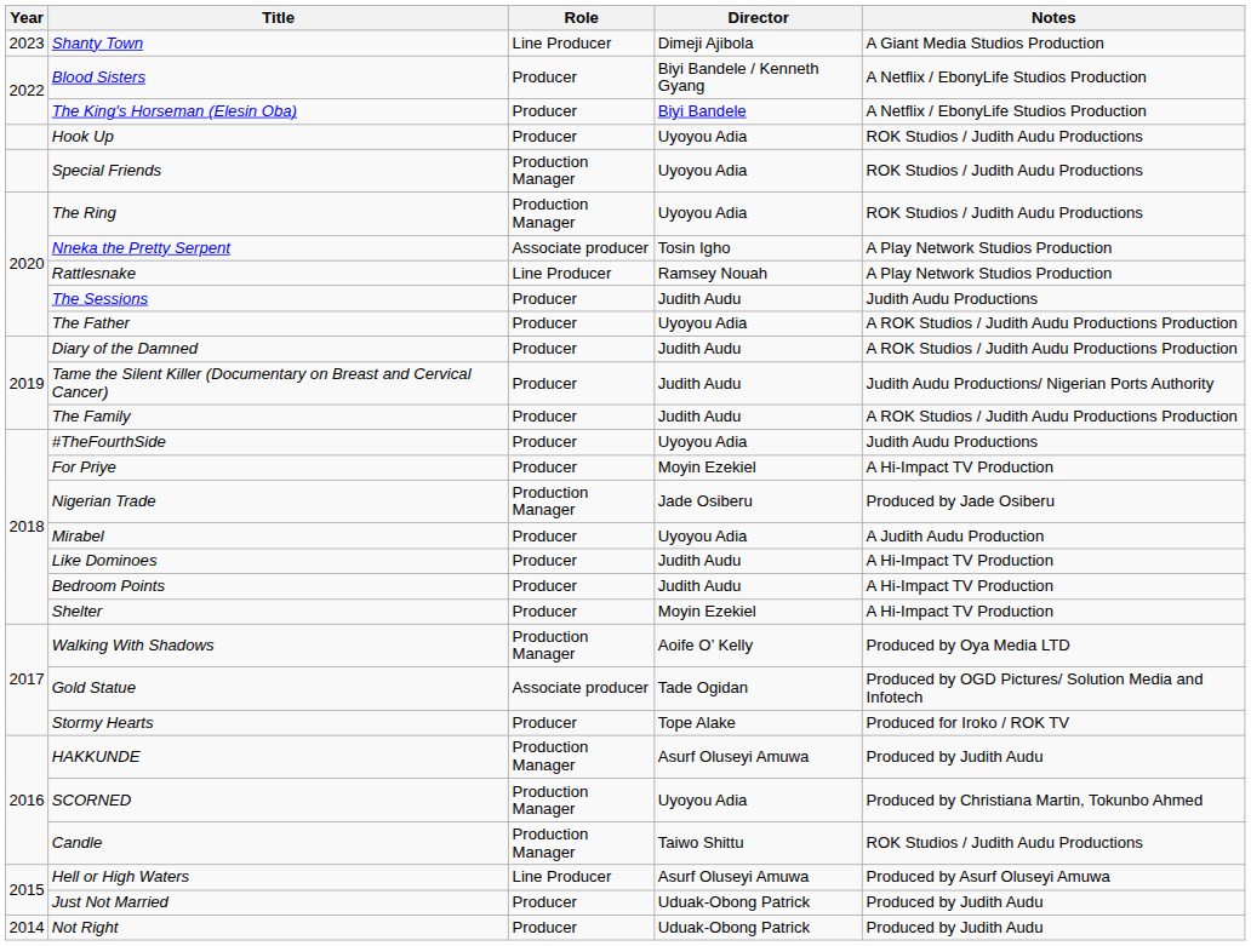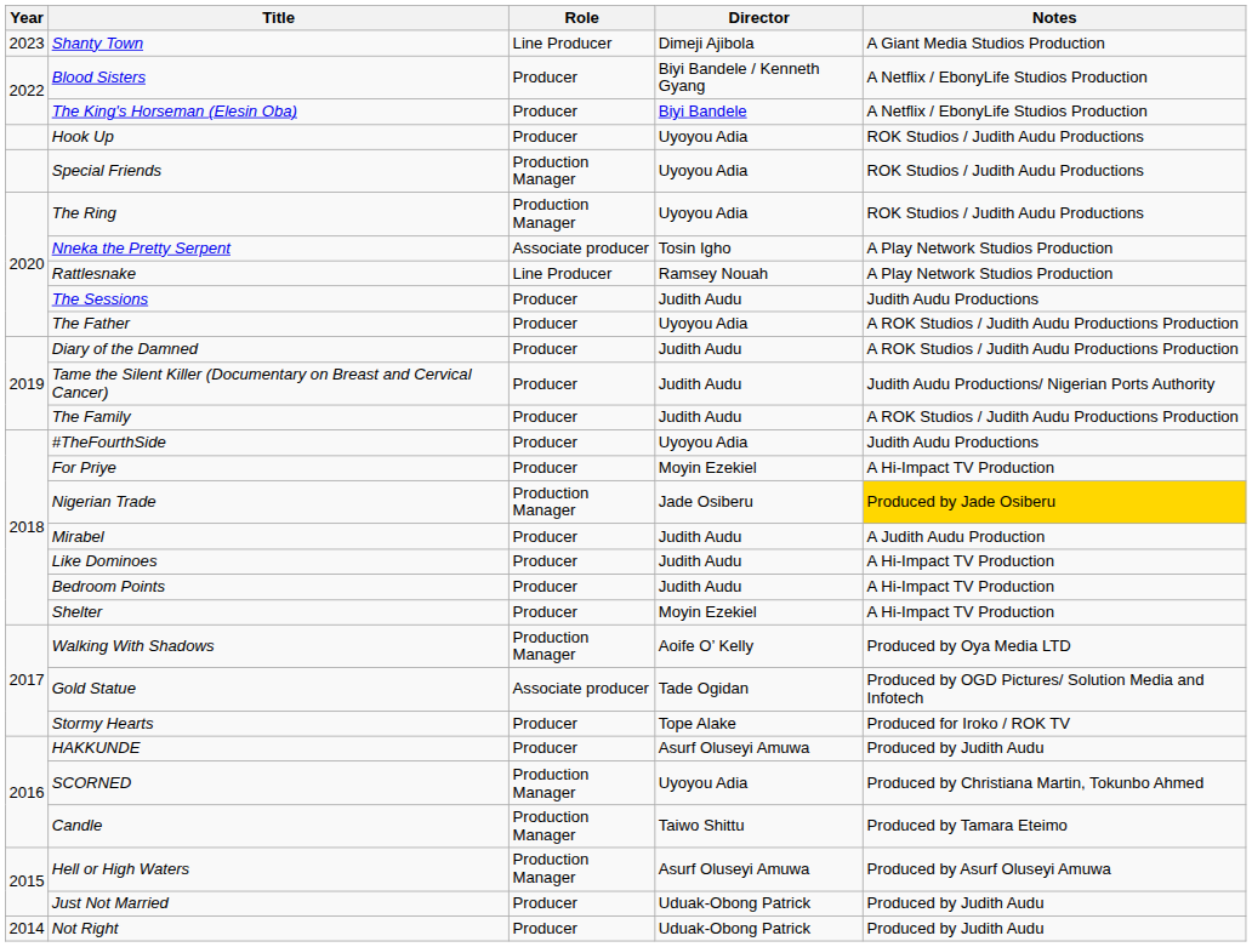 <table class="wikitable">
 <tr>
 <th>Year</th>
 <th>Title</th>
 <th>Role</th>
 <th>Director</th>
 <th>Notes</th>
 </tr>
 <tr>
 <td>2023</td>
 <td><em><a href='#'>Shanty Town</a></em></td>
 <td>Line Producer</td>
 <td>Dimeji Ajibola</td>
 <td>A Giant Media Studios Production</td>
 </tr>
 <tr>
 <td rowspan="2">2022</td>
 <td><em><a href='#'>Blood Sisters</a></em></td>
 <td>Producer</td>
 <td>Biyi Bandele / Kenneth Gyang</td>
 <td>A Netflix / EbonyLife Studios Production</td>
 </tr>
 <tr>
 <td><em><a href='#'>The King's Horseman (Elesin Oba)</a></em></td>
 <td>Producer</td>
 <td><a href='#'>Biyi Bandele</a></td>
 <td>A Netflix / EbonyLife Studios Production</td>
 </tr>
 <tr>
 <td></td>
 <td><em>Hook Up</em></td>
 <td>Producer</td>
 <td>Uyoyou Adia</td>
 <td>ROK Studios / Judith Audu Productions</td>
 </tr>
 <tr>
 <td></td>
 <td><em>Special Friends</em></td>
 <td>Production Manager</td>
 <td>Uyoyou Adia</td>
 <td>ROK Studios / Judith Audu Productions</td>
 </tr>
 <tr>
 <td rowspan="5">2020</td>
 <td><em>The Ring</em></td>
 <td>Production Manager</td>
 <td>Uyoyou Adia</td>
 <td>ROK Studios / Judith Audu Productions</td>
 </tr>
 <tr>
 <td><em><a href='#'>Nneka the Pretty Serpent</a></em></td>
 <td>Associate producer</td>
 <td>Tosin Igho</td>
 <td>A Play Network Studios Production</td>
 </tr>
 <tr>
 <td><em>Rattlesnake</em></td>
 <td>Line Producer</td>
 <td>Ramsey Nouah</td>
 <td>A Play Network Studios Production</td>
 </tr>
 <tr>
 <td><em><a href='#'>The Sessions</a></em></td>
 <td>Producer</td>
 <td>Judith Audu</td>
 <td>Judith Audu Productions</td>
 </tr>
 <tr>
 <td><em>The Father</em></td>
 <td>Producer</td>
 <td>Uyoyou Adia</td>
 <td>A ROK Studios / Judith Audu Productions Production</td>
 </tr>
 <tr>
 <td rowspan="3">2019</td>
 <td><em>Diary of the Damned</em></td>
 <td>Producer</td>
 <td>Judith Audu</td>
 <td>A ROK Studios / Judith Audu Productions Production</td>
 </tr>
 <tr>
 <td><em>Tame the Silent Killer (Documentary on Breast and Cervical Cancer)</em></td>
 <td>Producer</td>
 <td>Judith Audu</td>
 <td>Judith Audu Productions/ Nigerian Ports Authority</td>
 </tr>
 <tr>
 <td><em>The Family</em></td>
 <td>Producer</td>
 <td>Judith Audu</td>
 <td>A ROK Studios / Judith Audu Productions Production</td>
 </tr>
 <tr>
 <td rowspan="7">2018</td>
 <td><em>#TheFourthSide</em></td>
 <td>Producer</td>
 <td>Uyoyou Adia</td>
 <td>Judith Audu Productions</td>
 </tr>
 <tr>
 <td><em>For Priye</em></td>
 <td>Producer</td>
 <td>Moyin Ezekiel</td>
 <td>A Hi-Impact TV Production</td>
 </tr>
 <tr>
 <td><em>Nigerian Trade</em></td>
 <td>Production Manager</td>
 <td>Jade Osiberu</td>
-<td>Produced by Jade Osiberu</td>
+<td style="background: gold;">Produced by Jade Osiberu</td>
 </tr>
 <tr>
 <td><em>Mirabel</em></td>
 <td>Producer</td>
-<td>Uyoyou Adia</td>
+<td>Judith Audu</td>
 <td>A Judith Audu Production</td>
 </tr>
 <tr>
 <td><em>Like Dominoes</em></td>
 <td>Producer</td>
 <td>Judith Audu</td>
 <td>A Hi-Impact TV Production</td>
 </tr>
 <tr>
 <td><em>Bedroom Points</em></td>
 <td>Producer</td>
 <td>Judith Audu</td>
 <td>A Hi-Impact TV Production</td>
 </tr>
 <tr>
 <td><em>Shelter</em></td>
 <td>Producer</td>
 <td>Moyin Ezekiel</td>
 <td>A Hi-Impact TV Production</td>
 </tr>
 <tr>
 <td rowspan="3">2017</td>
 <td><em>Walking With Shadows</em></td>
 <td>Production Manager</td>
 <td>Aoife O’ Kelly</td>
 <td>Produced by Oya Media LTD</td>
 </tr>
 <tr>
 <td><em>Gold Statue</em></td>
 <td>Associate producer</td>
 <td>Tade Ogidan</td>
 <td>Produced by OGD Pictures/ Solution Media and Infotech</td>
 </tr>
 <tr>
 <td><em>Stormy Hearts</em></td>
 <td>Producer</td>
 <td>Tope Alake</td>
 <td>Produced for Iroko / ROK TV</td>
 </tr>
 <tr>
 <td rowspan="3">2016</td>
 <td><em>HAKKUNDE</em></td>
-<td>Production Manager</td>
+<td>Producer</td>
 <td>Asurf Oluseyi Amuwa</td>
 <td>Produced by Judith Audu</td>
 </tr>
 <tr>
 <td><em>SCORNED</em></td>
 <td>Production Manager</td>
 <td>Uyoyou Adia</td>
 <td>Produced by Christiana Martin, Tokunbo Ahmed</td>
 </tr>
 <tr>
 <td><em>Candle</em></td>
 <td>Production Manager</td>
 <td>Taiwo Shittu</td>
-<td>ROK Studios / Judith Audu Productions</td>
+<td>Produced by Tamara Eteimo</td>
 </tr>
 <tr>
 <td rowspan="2">2015</td>
 <td><em>Hell or High Waters</em></td>
-<td>Line Producer</td>
+<td>Production Manager</td>
 <td>Asurf Oluseyi Amuwa</td>
 <td>Produced by Asurf Oluseyi Amuwa</td>
 </tr>
 <tr>
 <td><em>Just Not Married</em></td>
 <td>Producer</td>
 <td>Uduak-Obong Patrick</td>
 <td>Produced by Judith Audu</td>
 </tr>
 <tr>
 <td>2014</td>
 <td><em>Not Right</em></td>
 <td>Producer</td>
 <td>Uduak-Obong Patrick</td>
 <td>Produced by Judith Audu</td>
 </tr>
 </table>
